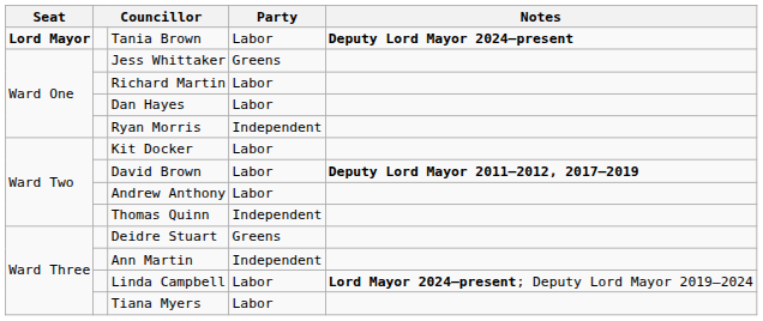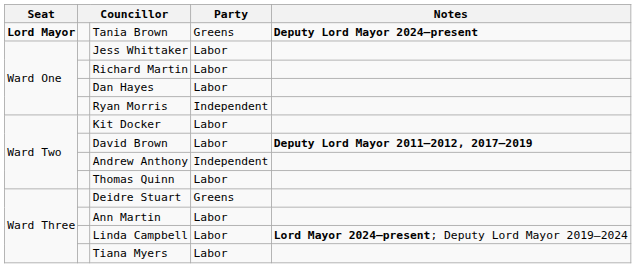 <table class="wikitable">
 <tr>
 <th>Seat</th>
 <th colspan="2">Councillor</th>
 <th>Party</th>
 <th>Notes</th>
 </tr>
 <tr>
 <td><strong>Lord Mayor</strong></td>
 <td> </td>
 <td>Tania Brown</td>
-<td>Labor</td>
+<td>Greens</td>
 <td><strong>Deputy Lord Mayor 2024–present</strong></td>
 </tr>
 <tr>
 <td rowspan="4">Ward One</td>
 <td> </td>
 <td>Jess Whittaker</td>
-<td>Greens</td>
+<td>Labor</td>
 <td></td>
 </tr>
 <tr>
 <td> </td>
 <td>Richard Martin</td>
 <td>Labor</td>
 <td></td>
 </tr>
 <tr>
 <td> </td>
 <td>Dan Hayes</td>
 <td>Labor</td>
 <td></td>
 </tr>
 <tr>
 <td> </td>
 <td>Ryan Morris</td>
 <td>Independent</td>
 <td></td>
 </tr>
 <tr>
 <td rowspan="4">Ward Two</td>
 <td> </td>
 <td>Kit Docker</td>
 <td>Labor</td>
 <td></td>
 </tr>
 <tr>
 <td> </td>
 <td>David Brown</td>
 <td>Labor</td>
 <td><strong>Deputy Lord Mayor 2011–2012, 2017–2019</strong></td>
 </tr>
 <tr>
 <td> </td>
 <td>Andrew Anthony</td>
-<td>Labor</td>
+<td>Independent</td>
 <td></td>
 </tr>
 <tr>
 <td> </td>
 <td>Thomas Quinn</td>
-<td>Independent</td>
+<td>Labor</td>
 <td></td>
 </tr>
 <tr>
 <td rowspan="4">Ward Three</td>
 <td> </td>
 <td>Deidre Stuart</td>
 <td>Greens</td>
 </tr>
 <tr>
 <td> </td>
 <td>Ann Martin</td>
-<td>Independent</td>
+<td>Labor</td>
 <td></td>
 </tr>
 <tr>
 <td> </td>
 <td>Linda Campbell</td>
 <td>Labor</td>
 <td><strong>Lord Mayor 2024–present</strong>; Deputy Lord Mayor 2019–2024 </td>
 </tr>
 <tr>
 <td> </td>
 <td>Tiana Myers</td>
 <td>Labor</td>
 <td></td>
 </tr>
 </table>
